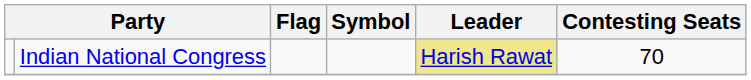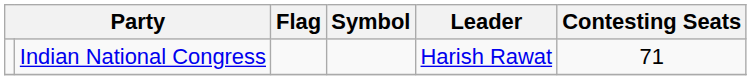 <table class="wikitable" style="text-align:center">
 <tr>
 <th colspan="2">Party</th>
 <th>Flag</th>
 <th>Symbol</th>
 <th>Leader</th>
 <th>Contesting Seats</th>
 </tr>
 <tr>
 <td></td>
 <td><a href='#'>Indian National Congress</a></td>
 <td></td>
 <td></td>
-<td style="background: khaki;"><a href='#'>Harish Rawat</a></td>
-<td>70</td>
+<td><a href='#'>Harish Rawat</a></td>
+<td>71</td>
 </tr>
 <tr>
 </tr>
 </table>
